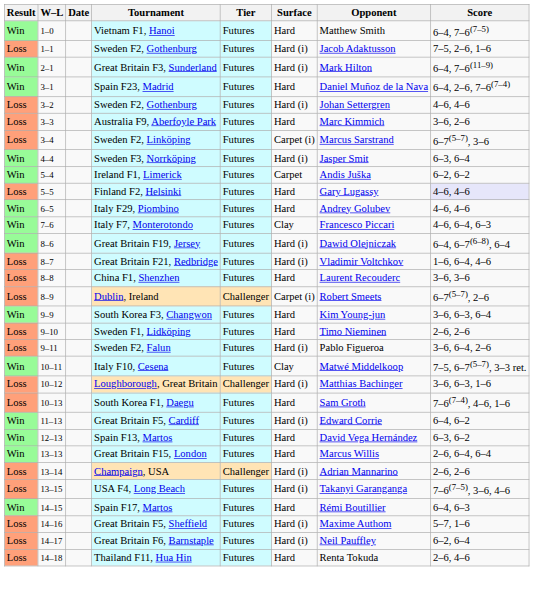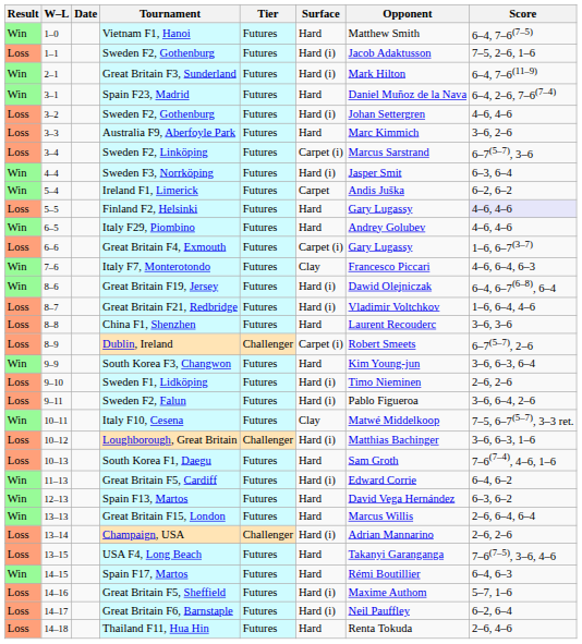 <table class="sortable wikitable">
 <tr>
 <th>Result</th>
 <th class="unsortable">W–L</th>
 <th>Date</th>
 <th>Tournament</th>
 <th>Tier</th>
 <th>Surface</th>
 <th>Opponent</th>
 <th class="unsortable">Score</th>
 </tr>
 <tr>
 <td bgcolor=98FB98>Win</td>
 <td><small>1–0</small></td>
 <td></td>
 <td style="background:#cffcff;">Vietnam F1, <a href='#'>Hanoi</a></td>
 <td style="background:#cffcff;">Futures</td>
 <td>Hard</td>
 <td> Matthew Smith</td>
 <td>6–4, 7–6<sup>(7–5)</sup></td>
 </tr>
 <tr>
 <td bgcolor=FFA07A>Loss</td>
 <td><small>1–1</small></td>
 <td></td>
 <td style="background:#cffcff;">Sweden F2, <a href='#'>Gothenburg</a></td>
 <td style="background:#cffcff;">Futures</td>
 <td>Hard (i)</td>
 <td> <a href='#'>Jacob Adaktusson</a></td>
 <td>7–5, 2–6, 1–6</td>
 </tr>
 <tr>
 <td bgcolor=98FB98>Win</td>
 <td><small>2–1</small></td>
 <td></td>
 <td style="background:#cffcff;">Great Britain F3, <a href='#'>Sunderland</a></td>
 <td style="background:#cffcff;">Futures</td>
 <td>Hard (i)</td>
 <td> <a href='#'>Mark Hilton</a></td>
 <td>6–4, 7–6<sup>(11–9)</sup></td>
 </tr>
 <tr>
 <td bgcolor=98FB98>Win</td>
 <td><small>3–1</small></td>
 <td></td>
 <td style="background:#cffcff;">Spain F23, <a href='#'>Madrid</a></td>
 <td style="background:#cffcff;">Futures</td>
 <td>Hard</td>
 <td> <a href='#'>Daniel Muñoz de la Nava</a></td>
 <td>6–4, 2–6, 7–6<sup>(7–4)</sup></td>
 </tr>
 <tr>
 <td bgcolor=FFA07A>Loss</td>
 <td><small>3–2</small></td>
 <td></td>
 <td style="background:#cffcff;">Sweden F2, <a href='#'>Gothenburg</a></td>
 <td style="background:#cffcff;">Futures</td>
 <td>Hard (i)</td>
 <td> <a href='#'>Johan Settergren</a></td>
 <td>4–6, 4–6</td>
 </tr>
 <tr>
 <td bgcolor=FFA07A>Loss</td>
 <td><small>3–3</small></td>
 <td></td>
 <td style="background:#cffcff;">Australia F9, <a href='#'>Aberfoyle Park</a></td>
 <td style="background:#cffcff;">Futures</td>
 <td>Hard</td>
 <td> <a href='#'>Marc Kimmich</a></td>
 <td>3–6, 2–6</td>
 </tr>
 <tr>
 <td bgcolor=FFA07A>Loss</td>
 <td><small>3–4</small></td>
 <td></td>
 <td style="background:#cffcff;">Sweden F2, <a href='#'>Linköping</a></td>
 <td style="background:#cffcff;">Futures</td>
 <td>Carpet (i)</td>
 <td> <a href='#'>Marcus Sarstrand</a></td>
 <td>6–7<sup>(5–7)</sup>, 3–6</td>
 </tr>
 <tr>
 <td bgcolor=98FB98>Win</td>
 <td><small>4–4</small></td>
 <td></td>
 <td style="background:#cffcff;">Sweden F3, <a href='#'>Norrköping</a></td>
 <td style="background:#cffcff;">Futures</td>
 <td>Hard (i)</td>
 <td> <a href='#'>Jasper Smit</a></td>
 <td>6–3, 6–4</td>
 </tr>
 <tr>
 <td bgcolor=98FB98>Win</td>
 <td><small>5–4</small></td>
 <td></td>
 <td style="background:#cffcff;">Ireland F1, <a href='#'>Limerick</a></td>
 <td style="background:#cffcff;">Futures</td>
 <td>Carpet</td>
 <td> <a href='#'>Andis Juška</a></td>
 <td>6–2, 6–2</td>
 </tr>
 <tr>
 <td bgcolor=FFA07A>Loss</td>
 <td><small>5–5</small></td>
 <td></td>
 <td style="background:#cffcff;">Finland F2, <a href='#'>Helsinki</a></td>
 <td style="background:#cffcff;">Futures</td>
 <td>Hard</td>
 <td> <a href='#'>Gary Lugassy</a></td>
 <td style="background: lavender;">4–6, 4–6</td>
 </tr>
 <tr>
 <td bgcolor=98FB98>Win</td>
 <td><small>6–5</small></td>
 <td></td>
 <td style="background:#cffcff;">Italy F29, <a href='#'>Piombino</a></td>
 <td style="background:#cffcff;">Futures</td>
 <td>Hard</td>
 <td> <a href='#'>Andrey Golubev</a></td>
 <td>4–6, 4–6</td>
 </tr>
 <tr>
+<td bgcolor=FFA07A>Loss</td>
+<td><small>6–6</small></td>
+<td></td>
+<td style="background:#cffcff;">Great Britain F4, <a href='#'>Exmouth</a></td>
+<td style="background:#cffcff;">Futures</td>
+<td>Carpet (i)</td>
+<td> <a href='#'>Gary Lugassy</a></td>
+<td>1–6, 6–7<sup>(3–7)</sup></td>
+</tr>
+<tr>
 <td bgcolor=98FB98>Win</td>
 <td><small>7–6</small></td>
 <td></td>
 <td style="background:#cffcff;">Italy F7, <a href='#'>Monterotondo</a></td>
 <td style="background:#cffcff;">Futures</td>
 <td>Clay</td>
 <td> <a href='#'>Francesco Piccari</a></td>
 <td>4–6, 6–4, 6–3</td>
 </tr>
 <tr>
 <td bgcolor=98FB98>Win</td>
 <td><small>8–6</small></td>
 <td></td>
 <td style="background:#cffcff;">Great Britain F19, <a href='#'>Jersey</a></td>
 <td style="background:#cffcff;">Futures</td>
 <td>Hard (i)</td>
 <td> <a href='#'>Dawid Olejniczak</a></td>
 <td>6–4, 6–7<sup>(6–8)</sup>, 6–4</td>
 </tr>
 <tr>
 <td bgcolor=FFA07A>Loss</td>
 <td><small>8–7</small></td>
 <td></td>
 <td style="background:#cffcff;">Great Britain F21, <a href='#'>Redbridge</a></td>
 <td style="background:#cffcff;">Futures</td>
 <td>Hard (i)</td>
 <td> <a href='#'>Vladimir Voltchkov</a></td>
 <td>1–6, 6–4, 4–6</td>
 </tr>
 <tr>
 <td bgcolor=FFA07A>Loss</td>
 <td><small>8–8</small></td>
 <td></td>
 <td style="background:#cffcff;">China F1, <a href='#'>Shenzhen</a></td>
 <td style="background:#cffcff;">Futures</td>
 <td>Hard</td>
 <td> <a href='#'>Laurent Recouderc</a></td>
 <td>3–6, 3–6</td>
 </tr>
 <tr>
 <td bgcolor=FFA07A>Loss</td>
 <td><small>8–9</small></td>
 <td><a href='#'></a></td>
 <td style="background:moccasin;"><a href='#'>Dublin</a>, Ireland</td>
 <td style="background:moccasin;">Challenger</td>
 <td>Carpet (i)</td>
 <td> <a href='#'>Robert Smeets</a></td>
 <td>6–7<sup>(5–7)</sup>, 2–6</td>
 </tr>
 <tr>
 <td bgcolor=98FB98>Win</td>
 <td><small>9–9</small></td>
 <td></td>
 <td style="background:#cffcff;">South Korea F3, <a href='#'>Changwon</a></td>
 <td style="background:#cffcff;">Futures</td>
 <td>Hard</td>
 <td> <a href='#'>Kim Young-jun</a></td>
 <td>3–6, 6–3, 6–4</td>
 </tr>
 <tr>
 <td bgcolor=FFA07A>Loss</td>
 <td><small>9–10</small></td>
 <td></td>
 <td style="background:#cffcff;">Sweden F1, <a href='#'>Lidköping</a></td>
 <td style="background:#cffcff;">Futures</td>
-<td>Hard</td>
+<td>Hard (i)</td>
 <td> <a href='#'>Timo Nieminen</a></td>
 <td>2–6, 2–6</td>
 </tr>
 <tr>
 <td bgcolor=FFA07A>Loss</td>
 <td><small>9–11</small></td>
 <td></td>
 <td style="background:#cffcff;">Sweden F2, <a href='#'>Falun</a></td>
 <td style="background:#cffcff;">Futures</td>
 <td>Hard (i)</td>
 <td> Pablo Figueroa</td>
 <td>3–6, 6–4, 2–6</td>
 </tr>
 <tr>
 <td bgcolor=98FB98>Win</td>
 <td><small>10–11</small></td>
 <td></td>
 <td style="background:#cffcff;">Italy F10, <a href='#'>Cesena</a></td>
 <td style="background:#cffcff;">Futures</td>
 <td>Clay</td>
 <td> <a href='#'>Matwé Middelkoop</a></td>
 <td>7–5, 6–7<sup>(5–7)</sup>, 3–3 ret.</td>
 </tr>
 <tr>
 <td bgcolor=FFA07A>Loss</td>
 <td><small>10–12</small></td>
 <td><a href='#'></a></td>
 <td style="background:moccasin;"><a href='#'>Loughborough</a>, Great Britain</td>
 <td style="background:moccasin;">Challenger</td>
 <td>Hard (i)</td>
 <td> <a href='#'>Matthias Bachinger</a></td>
 <td>3–6, 6–3, 1–6</td>
 </tr>
 <tr>
 <td bgcolor=FFA07A>Loss</td>
 <td><small>10–13</small></td>
 <td></td>
 <td style="background:#cffcff;">South Korea F1, <a href='#'>Daegu</a></td>
 <td style="background:#cffcff;">Futures</td>
 <td>Hard</td>
 <td> <a href='#'>Sam Groth</a></td>
 <td>7–6<sup>(7–4)</sup>, 4–6, 1–6</td>
 </tr>
 <tr>
 <td bgcolor=98FB98>Win</td>
 <td><small>11–13</small></td>
 <td></td>
 <td style="background:#cffcff;">Great Britain F5, <a href='#'>Cardiff</a></td>
 <td style="background:#cffcff;">Futures</td>
 <td>Hard (i)</td>
 <td> <a href='#'>Edward Corrie</a></td>
 <td>6–4, 6–2</td>
 </tr>
 <tr>
 <td bgcolor=98FB98>Win</td>
 <td><small>12–13</small></td>
 <td></td>
 <td style="background:#cffcff;">Spain F13, <a href='#'>Martos</a></td>
 <td style="background:#cffcff;">Futures</td>
 <td>Hard</td>
 <td> <a href='#'>David Vega Hernández</a></td>
 <td>6–3, 6–2</td>
 </tr>
 <tr>
 <td bgcolor=98FB98>Win</td>
 <td><small>13–13</small></td>
 <td></td>
 <td style="background:#cffcff;">Great Britain F15, <a href='#'>London</a></td>
 <td style="background:#cffcff;">Futures</td>
 <td>Hard</td>
 <td> <a href='#'>Marcus Willis</a></td>
 <td>2–6, 6–4, 6–4</td>
 </tr>
 <tr>
 <td bgcolor=FFA07A>Loss</td>
 <td><small>13–14</small></td>
 <td><a href='#'></a></td>
 <td style="background:moccasin;"><a href='#'>Champaign</a>, USA</td>
 <td style="background:moccasin;">Challenger</td>
 <td>Hard (i)</td>
 <td> <a href='#'>Adrian Mannarino</a></td>
 <td>2–6, 2–6</td>
 </tr>
 <tr>
 <td bgcolor=FFA07A>Loss</td>
 <td><small>13–15</small></td>
 <td></td>
 <td style="background:#cffcff;">USA F4, <a href='#'>Long Beach</a></td>
 <td style="background:#cffcff;">Futures</td>
-<td>Hard (i)</td>
+<td>Hard</td>
 <td> <a href='#'>Takanyi Garanganga</a></td>
 <td>7–6<sup>(7–5)</sup>, 3–6, 4–6</td>
 </tr>
 <tr>
 <td bgcolor=98FB98>Win</td>
 <td><small>14–15</small></td>
 <td></td>
 <td style="background:#cffcff;">Spain F17, <a href='#'>Martos</a></td>
 <td style="background:#cffcff;">Futures</td>
 <td>Hard</td>
 <td> <a href='#'>Rémi Boutillier</a></td>
 <td>6–4, 6–3</td>
 </tr>
 <tr>
 <td bgcolor=FFA07A>Loss</td>
 <td><small>14–16</small></td>
 <td></td>
 <td style="background:#cffcff;">Great Britain F5, <a href='#'>Sheffield</a></td>
 <td style="background:#cffcff;">Futures</td>
 <td>Hard (i)</td>
 <td> <a href='#'>Maxime Authom</a></td>
 <td>5–7, 1–6</td>
 </tr>
 <tr>
 <td bgcolor=FFA07A>Loss</td>
 <td><small>14–17</small></td>
 <td></td>
 <td style="background:#cffcff;">Great Britain F6, <a href='#'>Barnstaple</a></td>
 <td style="background:#cffcff;">Futures</td>
 <td>Hard (i)</td>
 <td> <a href='#'>Neil Pauffley</a></td>
 <td>6–2, 6–4</td>
 </tr>
 <tr>
 <td bgcolor=FFA07A>Loss</td>
 <td><small>14–18</small></td>
 <td></td>
 <td style="background:#cffcff;">Thailand F11, <a href='#'>Hua Hin</a></td>
 <td style="background:#cffcff;">Futures</td>
 <td>Hard</td>
 <td> Renta Tokuda</td>
 <td>2–6, 4–6</td>
 </tr>
 </table>
